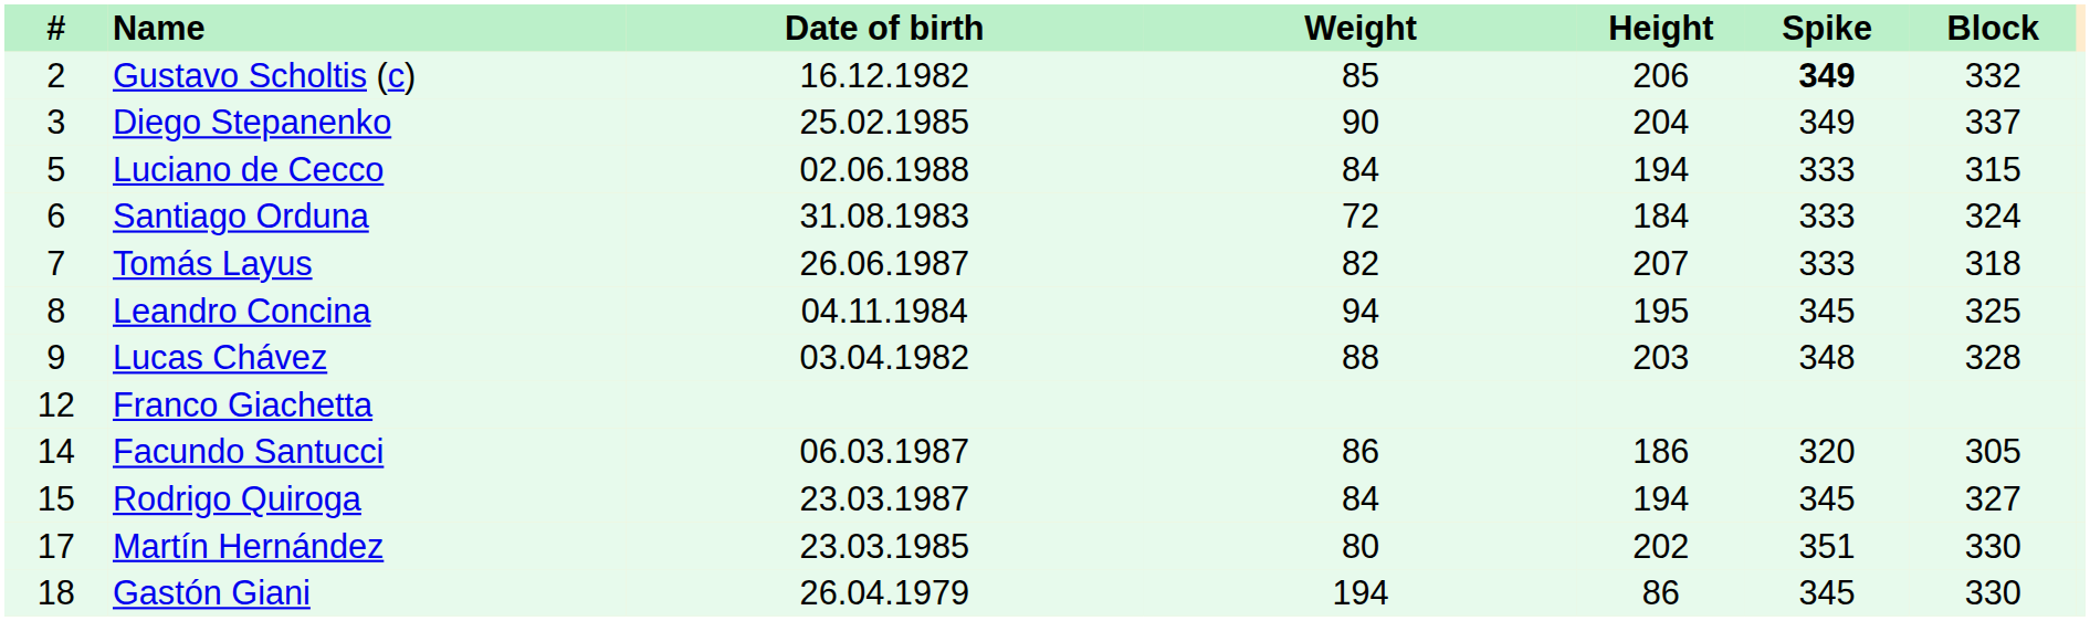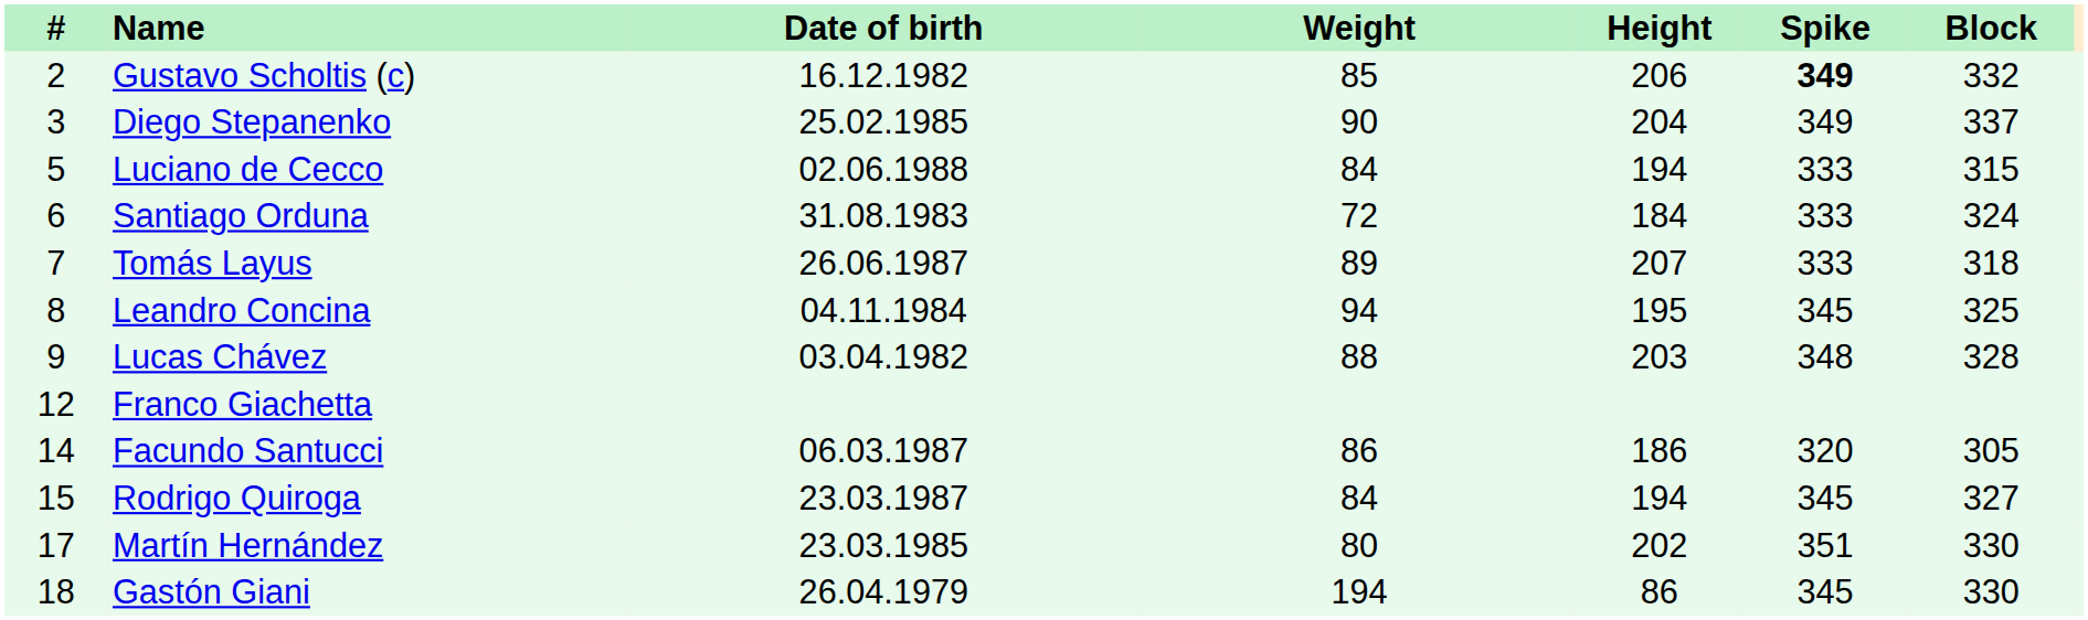 <table border=0 cellpadding=2 cellspacing=0  |- bgcolor=#FFECCE style="text-align:center; font-size:90%;" width=100%>
 <tr bgcolor=#BBF0C9>
 <th width=5%>#</th>
 <th width=25% align=left>Name</th>
 <th width=25%>Date of birth</th>
 <th width=21%>Weight</th>
 <th width=8%>Height</th>
 <th width=8%>Spike</th>
 <th width=8%>Block</th>
 </tr>
 <tr bgcolor=#E7FAEC>
 <td>2</td>
 <td align=left><a href='#'>Gustavo Scholtis</a> (<a href='#'>c</a>)</td>
 <td>16.12.1982</td>
 <td>85</td>
 <td>206</td>
 <td><strong>349</strong></td>
 <td>332</td>
 <td></td>
 </tr>
 <tr bgcolor=#E7FAEC>
 <td>3</td>
 <td align=left><a href='#'>Diego Stepanenko</a></td>
 <td>25.02.1985</td>
 <td>90</td>
 <td>204</td>
 <td>349</td>
 <td>337</td>
 <td></td>
 </tr>
 <tr bgcolor=#E7FAEC>
 <td>5</td>
 <td align=left><a href='#'>Luciano de Cecco</a></td>
 <td>02.06.1988</td>
 <td>84</td>
 <td>194</td>
 <td>333</td>
 <td>315</td>
 <td></td>
 </tr>
 <tr bgcolor=#E7FAEC>
 <td>6</td>
 <td align=left><a href='#'>Santiago Orduna</a></td>
 <td>31.08.1983</td>
 <td>72</td>
 <td>184</td>
 <td>333</td>
 <td>324</td>
 <td></td>
 </tr>
 <tr bgcolor=#E7FAEC>
 <td>7</td>
 <td align=left><a href='#'>Tomás Layus</a></td>
 <td>26.06.1987</td>
-<td>82</td>
+<td>89</td>
 <td>207</td>
 <td>333</td>
 <td>318</td>
 <td></td>
 </tr>
 <tr bgcolor=#E7FAEC>
 <td>8</td>
 <td align=left><a href='#'>Leandro Concina</a></td>
 <td>04.11.1984</td>
 <td>94</td>
 <td>195</td>
 <td>345</td>
 <td>325</td>
 <td></td>
 </tr>
 <tr bgcolor=#E7FAEC>
 <td>9</td>
 <td align=left><a href='#'>Lucas Chávez</a></td>
 <td>03.04.1982</td>
 <td>88</td>
 <td>203</td>
 <td>348</td>
 <td>328</td>
 <td></td>
 </tr>
 <tr bgcolor=#E7FAEC>
 <td>12</td>
 <td align=left><a href='#'>Franco Giachetta</a></td>
 <td></td>
 <td></td>
 <td></td>
 <td></td>
 <td></td>
 <td></td>
 </tr>
 <tr bgcolor=#E7FAEC>
 <td>14</td>
 <td align=left><a href='#'>Facundo Santucci</a></td>
 <td>06.03.1987</td>
 <td>86</td>
 <td>186</td>
 <td>320</td>
 <td>305</td>
 <td></td>
 </tr>
 <tr bgcolor=#E7FAEC>
 <td>15</td>
 <td align=left><a href='#'>Rodrigo Quiroga</a></td>
 <td>23.03.1987</td>
 <td>84</td>
 <td>194</td>
 <td>345</td>
 <td>327</td>
 <td></td>
 </tr>
 <tr bgcolor=#E7FAEC>
 <td>17</td>
 <td align=left><a href='#'>Martín Hernández</a></td>
 <td>23.03.1985</td>
 <td>80</td>
 <td>202</td>
 <td>351</td>
 <td>330</td>
 <td></td>
 </tr>
 <tr bgcolor=#E7FAEC>
 <td>18</td>
 <td align=left><a href='#'>Gastón Giani</a></td>
 <td>26.04.1979</td>
 <td>194</td>
 <td>86</td>
 <td>345</td>
 <td>330</td>
 <td></td>
 </tr>
 </table>
